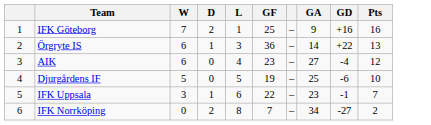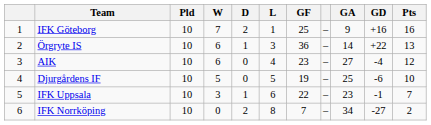 <table class="wikitable" style="text-align: center;">
 <tr>
 <th style="width: 40px;"></th>
 <th style="width: 200px;">Team</th>
+<th style="width: 45px;">Pld</th>
 <th style="width: 35px;">W</th>
 <th style="width: 35px;">D</th>
 <th style="width: 35px;">L</th>
 <th style="width: 45px;">GF</th>
 <th></th>
 <th style="width: 45px;">GA</th>
 <th style="width: 35px;">GD</th>
 <th style="width: 45px;">Pts</th>
 </tr>
 <tr>
 <td>1</td>
 <td style="text-align: left;"><a href='#'>IFK Göteborg</a></td>
+<td>10</td>
 <td>7</td>
 <td>2</td>
 <td>1</td>
 <td>25</td>
 <td>–</td>
 <td>9</td>
 <td>+16</td>
 <td>16</td>
 </tr>
 <tr>
 <td>2</td>
 <td style="text-align: left;"><a href='#'>Örgryte IS</a></td>
+<td>10</td>
 <td>6</td>
 <td>1</td>
 <td>3</td>
 <td>36</td>
 <td>–</td>
 <td>14</td>
 <td>+22</td>
 <td>13</td>
 </tr>
 <tr>
 <td>3</td>
 <td style="text-align: left;"><a href='#'>AIK</a></td>
+<td>10</td>
 <td>6</td>
 <td>0</td>
 <td>4</td>
 <td>23</td>
 <td>–</td>
 <td>27</td>
 <td>-4</td>
 <td>12</td>
 </tr>
 <tr>
 <td>4</td>
 <td style="text-align: left;"><a href='#'>Djurgårdens IF</a></td>
+<td>10</td>
 <td>5</td>
 <td>0</td>
 <td>5</td>
 <td>19</td>
 <td>–</td>
 <td>25</td>
 <td>-6</td>
 <td>10</td>
 </tr>
 <tr>
 <td>5</td>
 <td style="text-align: left;"><a href='#'>IFK Uppsala</a></td>
+<td>10</td>
 <td>3</td>
 <td>1</td>
 <td>6</td>
 <td>22</td>
 <td>–</td>
 <td>23</td>
 <td>-1</td>
 <td>7</td>
 </tr>
 <tr>
 <td>6</td>
 <td style="text-align: left;"><a href='#'>IFK Norrköping</a></td>
+<td>10</td>
 <td>0</td>
 <td>2</td>
 <td>8</td>
 <td>7</td>
 <td>–</td>
 <td>34</td>
 <td>-27</td>
 <td>2</td>
 </tr>
 </table>
